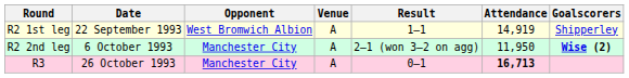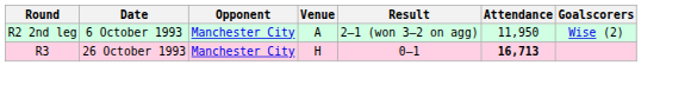 <table class="wikitable" style="text-align:center">
 <tr>
 <th>Round</th>
 <th>Date</th>
 <th>Opponent</th>
 <th>Venue</th>
 <th>Result</th>
 <th>Attendance</th>
 <th>Goalscorers</th>
 </tr>
-<tr style="background-color: #ffffdd;">
-<td>R2 1st leg</td>
-<td>22 September 1993</td>
-<td><a href='#'>West Bromwich Albion</a></td>
-<td>A</td>
-<td>1–1</td>
-<td>14,919</td>
-<td><a href='#'>Shipperley</a></td>
-</tr>
 <tr style="background-color: #d0ffe3;">
 <td>R2 2nd leg</td>
 <td>6 October 1993</td>
 <td><a href='#'>Manchester City</a></td>
 <td>A</td>
 <td>2–1 (won 3–2 on agg)</td>
 <td>11,950</td>
-<td><strong><a href='#'>Wise</a> (2)</strong></td>
+<td><a href='#'>Wise</a> (2)</td>
 </tr>
 <tr style="background-color: #ffd0e3;">
 <td>R3</td>
 <td>26 October 1993</td>
 <td><a href='#'>Manchester City</a></td>
-<td>A</td>
+<td>H</td>
 <td>0–1</td>
 <td><strong>16,713</strong></td>
 <td></td>
 </tr>
 </table>
